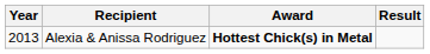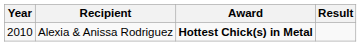 <table class="wikitable">
 <tr>
 <th>Year</th>
 <th>Recipient</th>
 <th>Award</th>
 <th>Result</th>
 </tr>
 <tr>
-<td>2013</td>
+<td>2010</td>
 <td>Alexia & Anissa Rodriguez</td>
 <td><strong>Hottest Chick(s) in Metal</strong></td>
 <td></td>
 </tr>
 </table>
